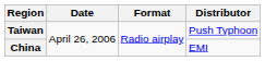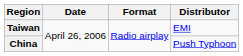 <table class="wikitable plainrowheaders">
 <tr>
 <th>Region</th>
 <th>Date</th>
 <th>Format</th>
 <th>Distributor</th>
 </tr>
 <tr>
 <th scope="row">Taiwan</th>
 <td rowspan="2">April 26, 2006</td>
 <td rowspan="2"><a href='#'>Radio airplay</a></td>
-<td><a href='#'>Push Typhoon</a></td>
+<td><a href='#'>EMI</a></td>
 </tr>
 <tr>
 <th scope="row">China</th>
-<td><a href='#'>EMI</a></td>
+<td><a href='#'>Push Typhoon</a></td>
 </tr>
 </table>
